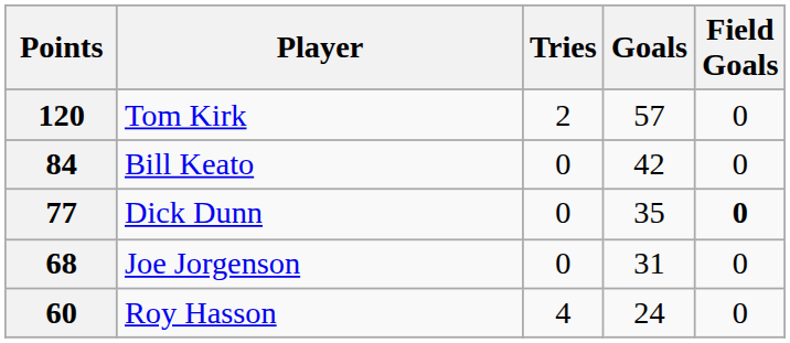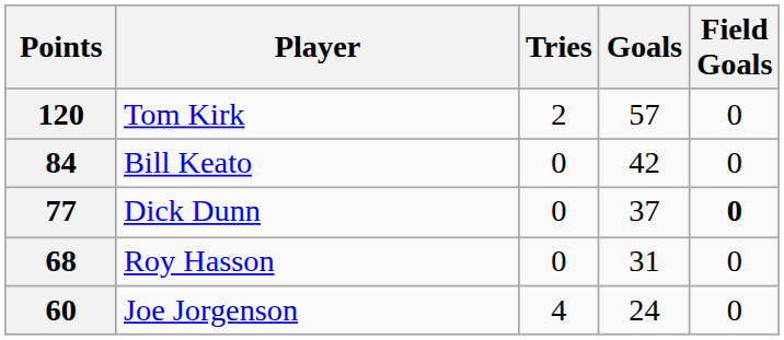 <table class="wikitable" style="text-align:left;">
 <tr>
 <th width=50>Points</th>
 <th width=200>Player</th>
 <th width=30>Tries</th>
 <th width=30>Goals</th>
 <th width=30>Field Goals</th>
 </tr>
 <tr>
 <th>120</th>
 <td> <a href='#'>Tom Kirk</a></td>
 <td align=center>2</td>
 <td align=center>57</td>
 <td align=center>0</td>
 </tr>
 <tr>
 <th>84</th>
 <td> <a href='#'>Bill Keato</a></td>
 <td align=center>0</td>
 <td align=center>42</td>
 <td align=center>0</td>
 </tr>
 <tr>
 <th>77</th>
 <td> <a href='#'>Dick Dunn</a></td>
 <td align=center>0</td>
-<td align=center>35</td>
+<td align=center>37</td>
 <td align=center><strong>0</strong></td>
 </tr>
 <tr>
 <th>68</th>
-<td> <a href='#'>Joe Jorgenson</a></td>
+<td> <a href='#'>Roy Hasson</a></td>
 <td align=center>0</td>
 <td align=center>31</td>
 <td align=center>0</td>
 </tr>
 <tr>
 <th>60</th>
-<td> <a href='#'>Roy Hasson</a></td>
+<td> <a href='#'>Joe Jorgenson</a></td>
 <td align=center>4</td>
 <td align=center>24</td>
 <td align=center>0</td>
 </tr>
 </table>
